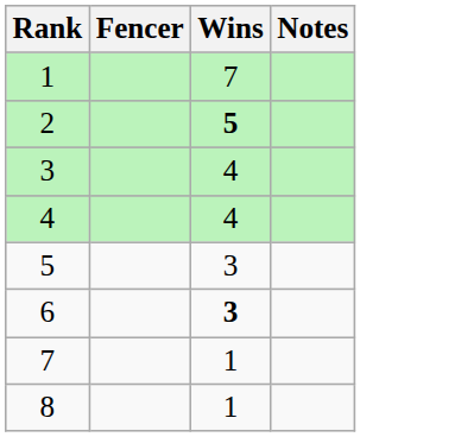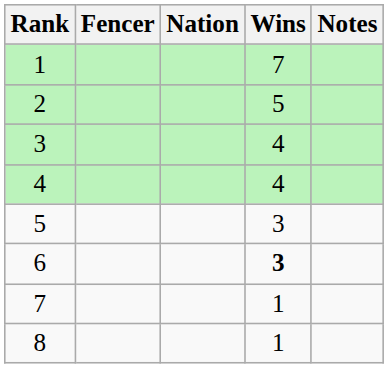 <table class="wikitable sortable" style="text-align:center">
 <tr>
 <th>Rank</th>
 <th>Fencer</th>
+<th>Nation</th>
 <th>Wins</th>
 <th>Notes</th>
 </tr>
 <tr bgcolor=bbf3bb>
 <td>1</td>
+<td align=left></td>
 <td align=left></td>
 <td>7</td>
 <td></td>
 </tr>
 <tr bgcolor=bbf3bb>
 <td>2</td>
 <td align=left></td>
-<td><strong>5</strong></td>
+<td align=left></td>
+<td>5</td>
 <td></td>
 </tr>
 <tr bgcolor=bbf3bb>
 <td>3</td>
+<td align=left></td>
 <td align=left></td>
 <td>4</td>
 <td></td>
 </tr>
 <tr bgcolor=bbf3bb>
 <td>4</td>
 <td align=left></td>
+<td align=left></td>
 <td>4</td>
 <td></td>
 </tr>
 <tr>
 <td>5</td>
+<td align=left></td>
 <td align=left></td>
 <td>3</td>
 <td></td>
 </tr>
 <tr>
 <td>6</td>
 <td align=left></td>
+<td align=left></td>
 <td><strong>3</strong></td>
 <td></td>
 </tr>
 <tr>
 <td>7</td>
+<td align=left></td>
 <td align=left></td>
 <td>1</td>
 <td></td>
 </tr>
 <tr>
 <td>8</td>
 <td align=left></td>
+<td align=left></td>
 <td>1</td>
 <td></td>
 </tr>
 </table>
